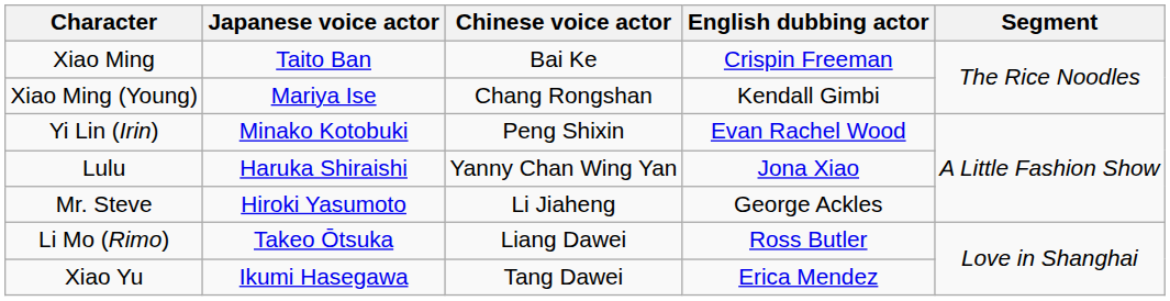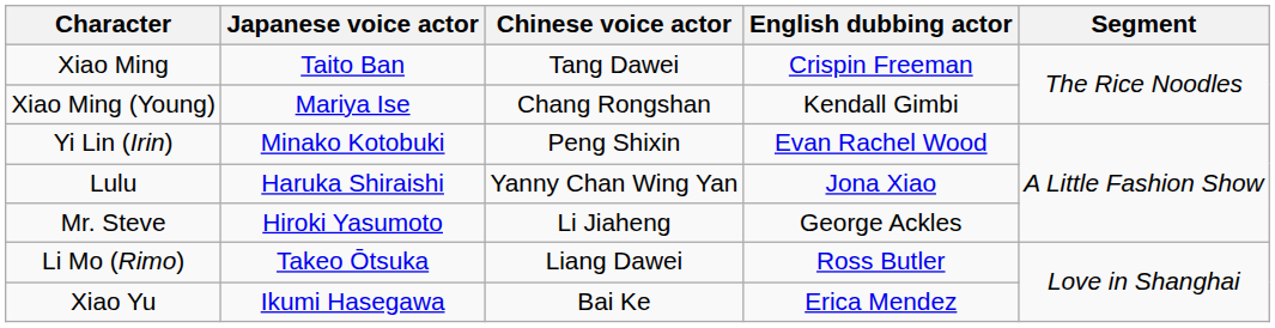 <table class="wikitable" style="text-align: center">
 <tr>
 <th scope="col">Character</th>
 <th scope="col">Japanese voice actor</th>
 <th scope="col">Chinese voice actor</th>
 <th scope="col">English dubbing actor</th>
 <th scope="col">Segment</th>
 </tr>
 <tr>
 <td>Xiao Ming</td>
 <td><a href='#'>Taito Ban</a></td>
-<td>Bai Ke</td>
+<td>Tang Dawei</td>
 <td><a href='#'>Crispin Freeman</a></td>
 <td rowspan="2"><em>The Rice Noodles</em></td>
 </tr>
 <tr>
 <td>Xiao Ming (Young)</td>
 <td><a href='#'>Mariya Ise</a></td>
 <td>Chang Rongshan</td>
 <td>Kendall Gimbi</td>
 </tr>
 <tr>
 <td>Yi Lin (<em>Irin</em>)</td>
 <td><a href='#'>Minako Kotobuki</a></td>
 <td>Peng Shixin</td>
 <td><a href='#'>Evan Rachel Wood</a></td>
 <td rowspan="3"><em>A Little Fashion Show</em></td>
 </tr>
 <tr>
 <td>Lulu</td>
 <td><a href='#'>Haruka Shiraishi</a></td>
 <td>Yanny Chan Wing Yan</td>
 <td><a href='#'>Jona Xiao</a></td>
 </tr>
 <tr>
 <td>Mr. Steve</td>
 <td><a href='#'>Hiroki Yasumoto</a></td>
 <td>Li Jiaheng</td>
 <td>George Ackles</td>
 </tr>
 <tr>
 <td>Li Mo (<em>Rimo</em>)</td>
 <td><a href='#'>Takeo Ōtsuka</a></td>
 <td>Liang Dawei</td>
 <td><a href='#'>Ross Butler</a></td>
 <td rowspan="2"><em>Love in Shanghai</em></td>
 </tr>
 <tr>
 <td>Xiao Yu</td>
 <td><a href='#'>Ikumi Hasegawa</a></td>
-<td>Tang Dawei</td>
+<td>Bai Ke</td>
 <td><a href='#'>Erica Mendez</a></td>
 </tr>
 </table>
